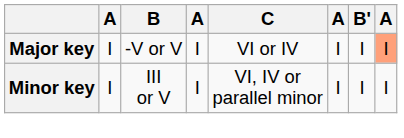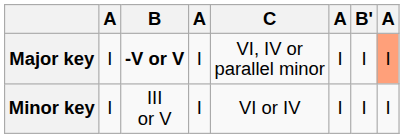 <table class="wikitable floatright" style="text-align: center;">
 <tr>
 <th scope="col"> </th>
 <th scope="col">A</th>
 <th scope="col">B</th>
 <th scope="col">A</th>
 <th scope="col">C</th>
 <th scope="col">A</th>
 <th scope="col">B'</th>
 <th scope="col">A</th>
 </tr>
 <tr>
 <th scope="row">Major key</th>
 <td>I</td>
-<td>-V or V</td>
+<td><strong>-V or V</strong></td>
 <td>I</td>
-<td>VI or IV</td>
+<td>VI, IV or<br>parallel minor</td>
 <td>I</td>
 <td>I</td>
 <td style="background: lightsalmon;">I</td>
 </tr>
 <tr>
 <th scope="row">Minor key</th>
 <td>I</td>
 <td>III<br>or V</td>
 <td>I</td>
-<td>VI, IV or<br>parallel minor</td>
+<td>VI or IV</td>
 <td>I</td>
 <td>I</td>
 <td>I</td>
 </tr>
 </table>
